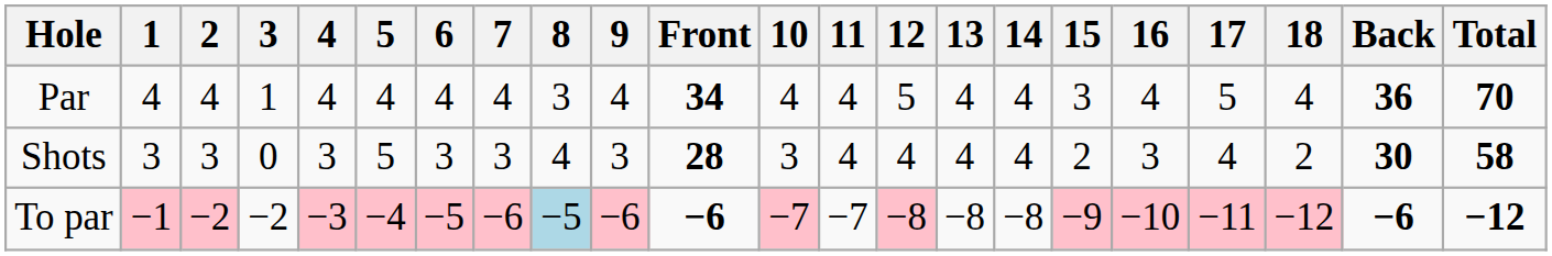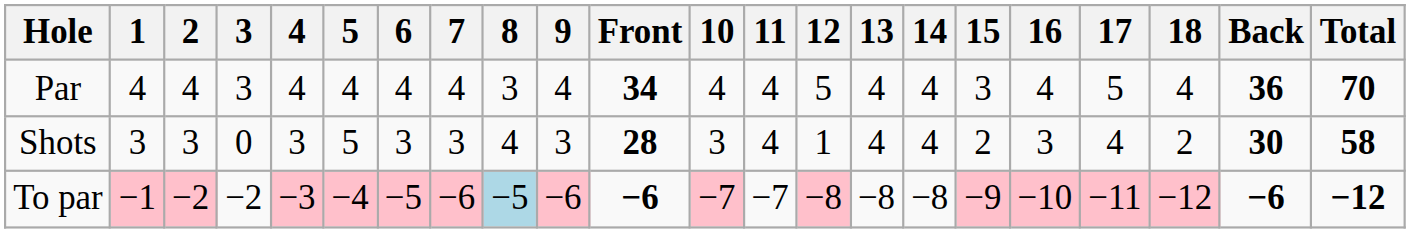 <table class="wikitable" style="text-align:center">
 <tr>
 <th>Hole</th>
 <th>1</th>
 <th>2</th>
 <th>3</th>
 <th>4</th>
 <th>5</th>
 <th>6</th>
 <th>7</th>
 <th>8</th>
 <th>9</th>
 <th>Front</th>
 <th>10</th>
 <th>11</th>
 <th>12</th>
 <th>13</th>
 <th>14</th>
 <th>15</th>
 <th>16</th>
 <th>17</th>
 <th>18</th>
 <th>Back</th>
 <th>Total</th>
 </tr>
 <tr>
 <td>Par</td>
 <td>4</td>
 <td>4</td>
-<td>1</td>
+<td>3</td>
 <td>4</td>
 <td>4</td>
 <td>4</td>
 <td>4</td>
 <td>3</td>
 <td>4</td>
 <td><strong>34</strong></td>
 <td>4</td>
 <td>4</td>
 <td>5</td>
 <td>4</td>
 <td>4</td>
 <td>3</td>
 <td>4</td>
 <td>5</td>
 <td>4</td>
 <td><strong>36</strong></td>
 <td><strong>70</strong></td>
 </tr>
 <tr>
 <td>Shots</td>
 <td>3</td>
 <td>3</td>
 <td>0</td>
 <td>3</td>
 <td>5</td>
 <td>3</td>
 <td>3</td>
 <td>4</td>
 <td>3</td>
 <td><strong>28</strong></td>
 <td>3</td>
 <td>4</td>
-<td>4</td>
+<td>1</td>
 <td>4</td>
 <td>4</td>
 <td>2</td>
 <td>3</td>
 <td>4</td>
 <td>2</td>
 <td><strong>30</strong></td>
 <td><strong>58</strong></td>
 </tr>
 <tr>
 <td>To par</td>
 <td style="background: Pink;">−1</td>
 <td style="background: Pink;">−2</td>
 <td>−2</td>
 <td style="background: Pink;">−3</td>
 <td style="background: Pink;">−4</td>
 <td style="background: Pink;">−5</td>
 <td style="background: Pink;">−6</td>
 <td style="background: lightblue;">−5</td>
 <td style="background: Pink;">−6</td>
 <td><strong>−6</strong></td>
 <td style="background: Pink;">−7</td>
 <td>−7</td>
 <td style="background: Pink;">−8</td>
 <td>−8</td>
 <td>−8</td>
 <td style="background: Pink;">−9</td>
 <td style="background: Pink;">−10</td>
 <td style="background: Pink;">−11</td>
 <td style="background: Pink;">−12</td>
 <td><strong>−6</strong></td>
 <td><strong>−12</strong></td>
 </tr>
 </table>
